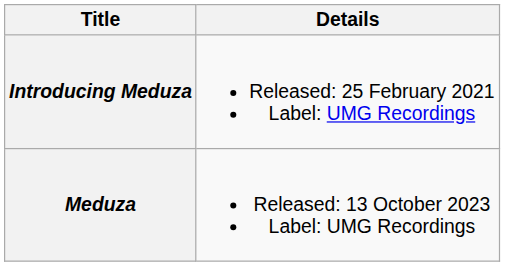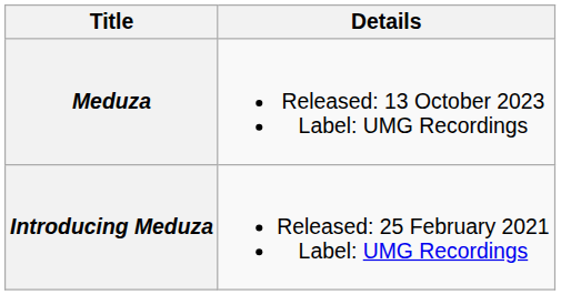 <table class="wikitable plainrowheaders" style="text-align:center;">
 <tr>
 <th scope="col">Title</th>
 <th scope="col">Details</th>
 </tr>
 <tr>
+<th scope="row"><em>Meduza</em></th>
+<td><br><ul><li>Released: 13 October 2023</li><li>Label: UMG Recordings</li></ul></td>
+</tr>
+<tr>
 <th scope="row"><em>Introducing Meduza</em></th>
 <td><br><ul><li>Released: 25 February 2021</li><li>Label: <a href='#'>UMG Recordings</a></li></ul></td>
 </tr>
-<tr>
-<th scope="row"><em>Meduza</em></th>
-<td><br><ul><li>Released: 13 October 2023</li><li>Label: UMG Recordings</li></ul></td>
-</tr>
 </table>
